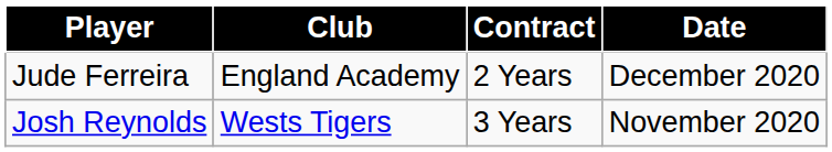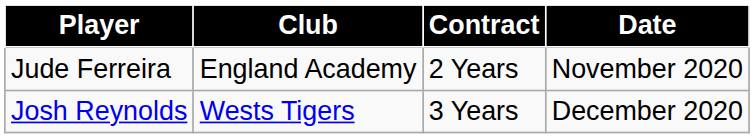 <table class="wikitable">
 <tr>
 <th scope="col" style="background:black; color:white; border:solid white 1px">Player</th>
 <th scope="col" style="background:black; color:white; border:solid white 1px">Club</th>
 <th scope="col" style="background:black; color:white; border:solid white 1px">Contract</th>
 <th scope="col" style="background:black; color:white; border:solid white 1px">Date</th>
 </tr>
 <tr>
 <td> Jude Ferreira</td>
 <td>England Academy</td>
 <td>2 Years</td>
-<td>December 2020</td>
+<td>November 2020</td>
 </tr>
 <tr>
 <td> <a href='#'>Josh Reynolds</a></td>
 <td><a href='#'>Wests Tigers</a></td>
 <td>3 Years</td>
-<td>November 2020</td>
+<td>December 2020</td>
 </tr>
 </table>
